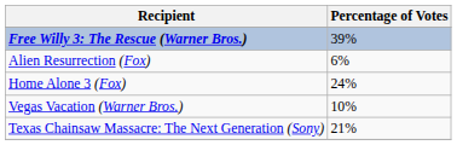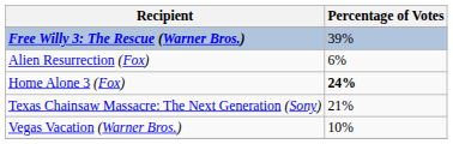 <table class="wikitable sortable plainrowheaders">
 <tr>
 <th>Recipient</th>
 <th>Percentage of Votes</th>
 </tr>
 <tr>
 </tr>
 <tr style="background:#B0C4DE;">
 <td><strong><em><a href='#'>Free Willy 3: The Rescue</a><em> (<a href='#'>Warner Bros.</a>)<strong></td>
 <td></strong>39%<strong></td>
 </tr>
 <tr>
 <td></em><a href='#'>Alien Resurrection</a><em> (<a href='#'>Fox</a>)</td>
 <td>6%</td>
 </tr>
 <tr>
 <td></em><a href='#'>Home Alone 3</a><em> (<a href='#'>Fox</a>)</td>
-<td>24%</td>
+<td><strong>24%</strong></td>
+</tr>
+<tr>
+<td></em><a href='#'>Texas Chainsaw Massacre: The Next Generation</a><em> (<a href='#'>Sony</a>)</td>
+<td>21%</td>
 </tr>
 <tr>
 <td></em><a href='#'>Vegas Vacation</a><em> (<a href='#'>Warner Bros.</a>)</td>
 <td>10%</td>
 </tr>
 <tr>
-<td></em><a href='#'>Texas Chainsaw Massacre: The Next Generation</a><em> (<a href='#'>Sony</a>)</td>
-<td>21%</td>
-</tr>
-<tr>
 </tr>
 </table>
